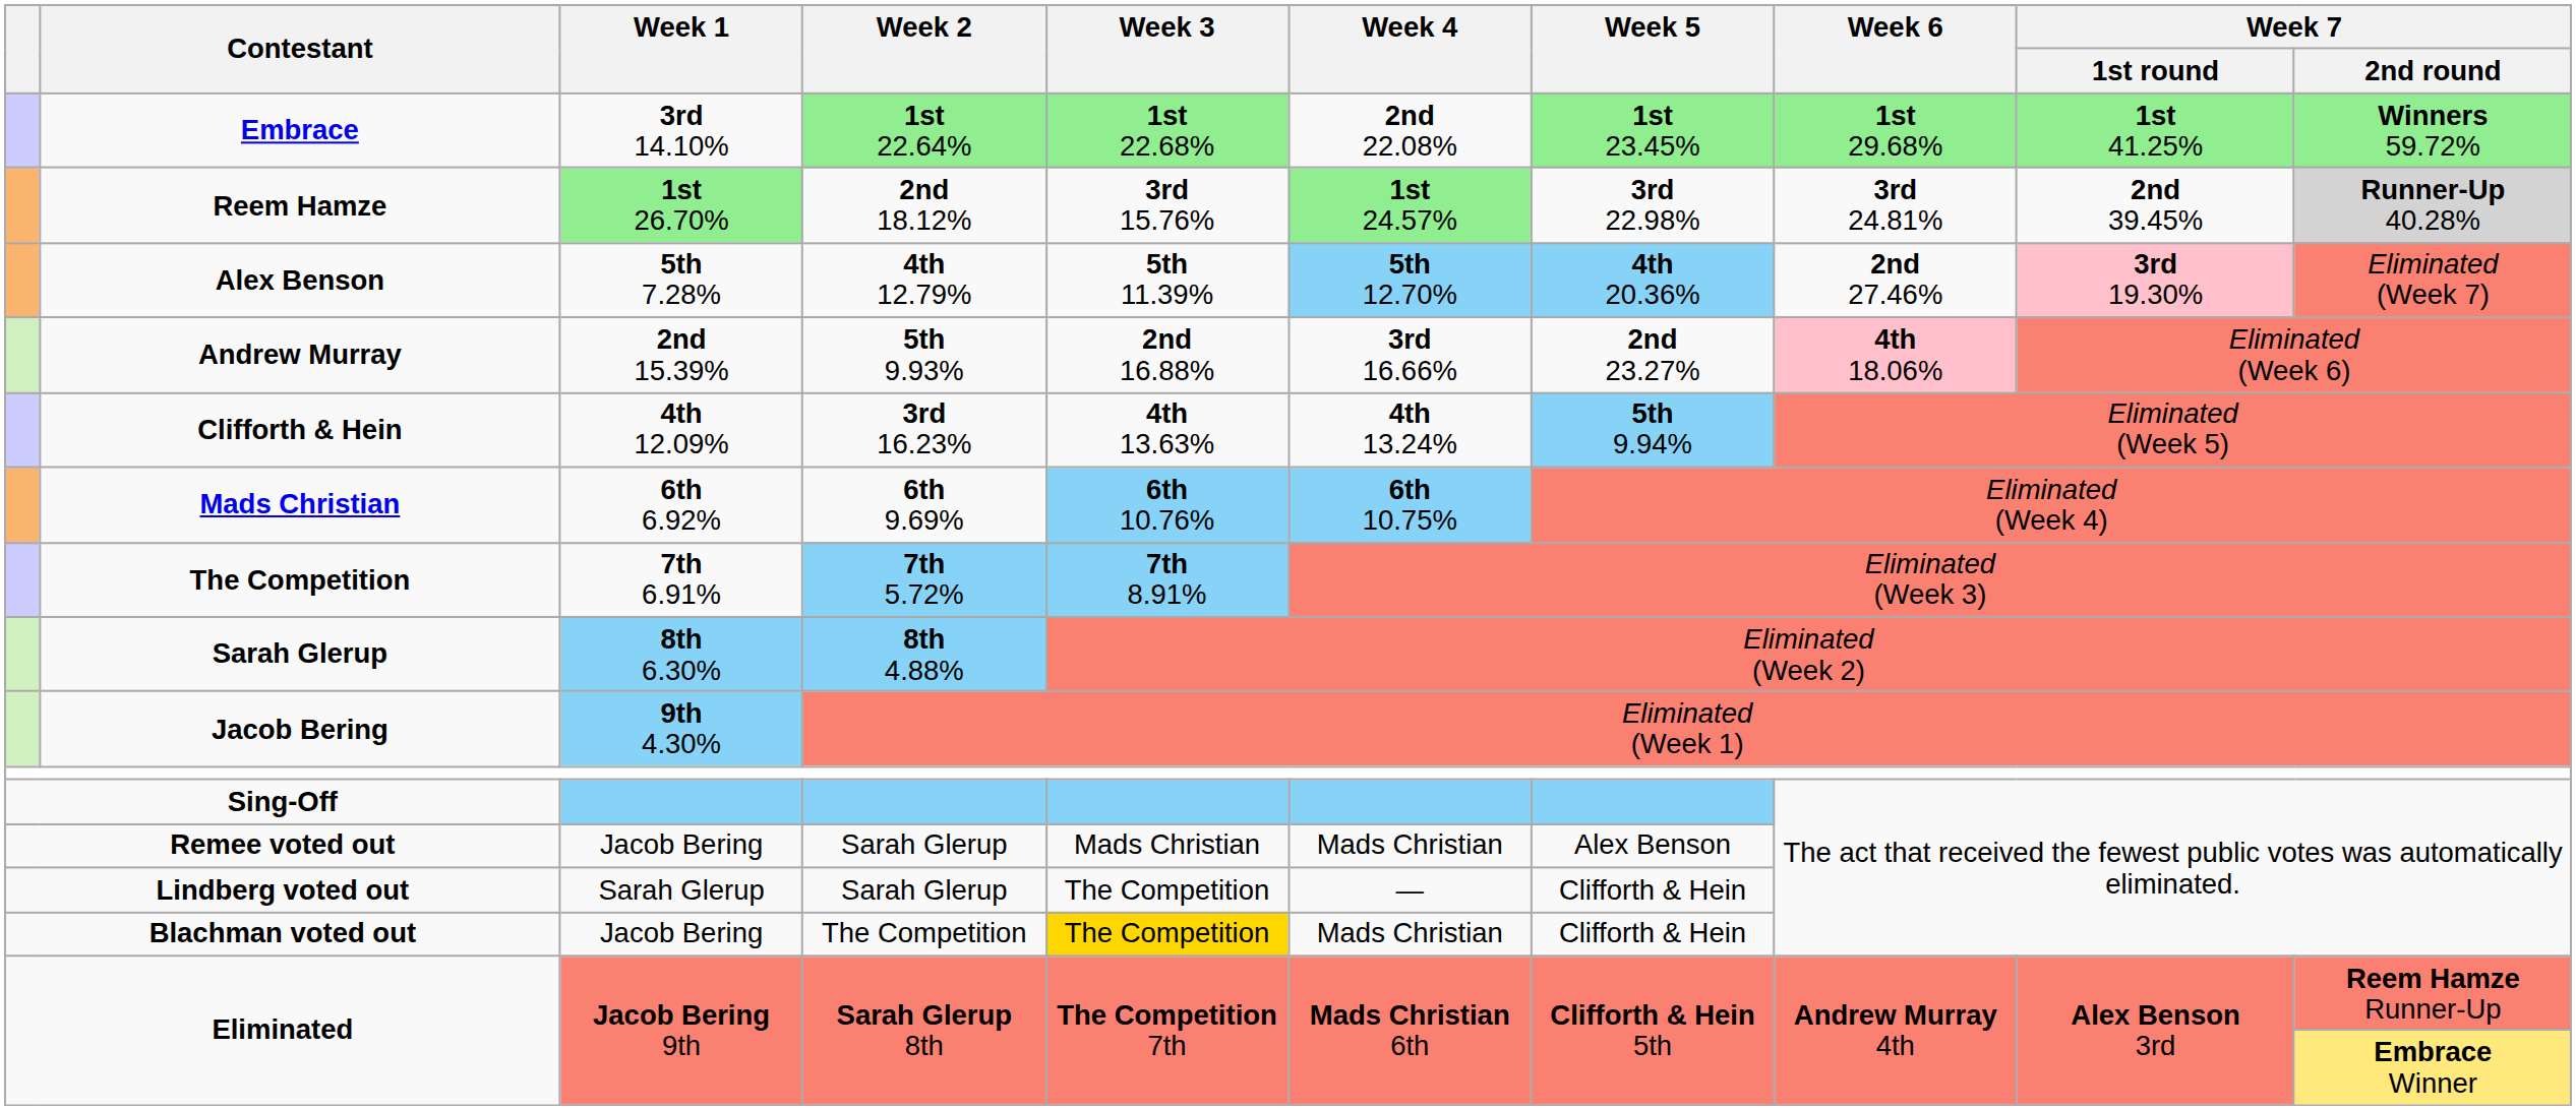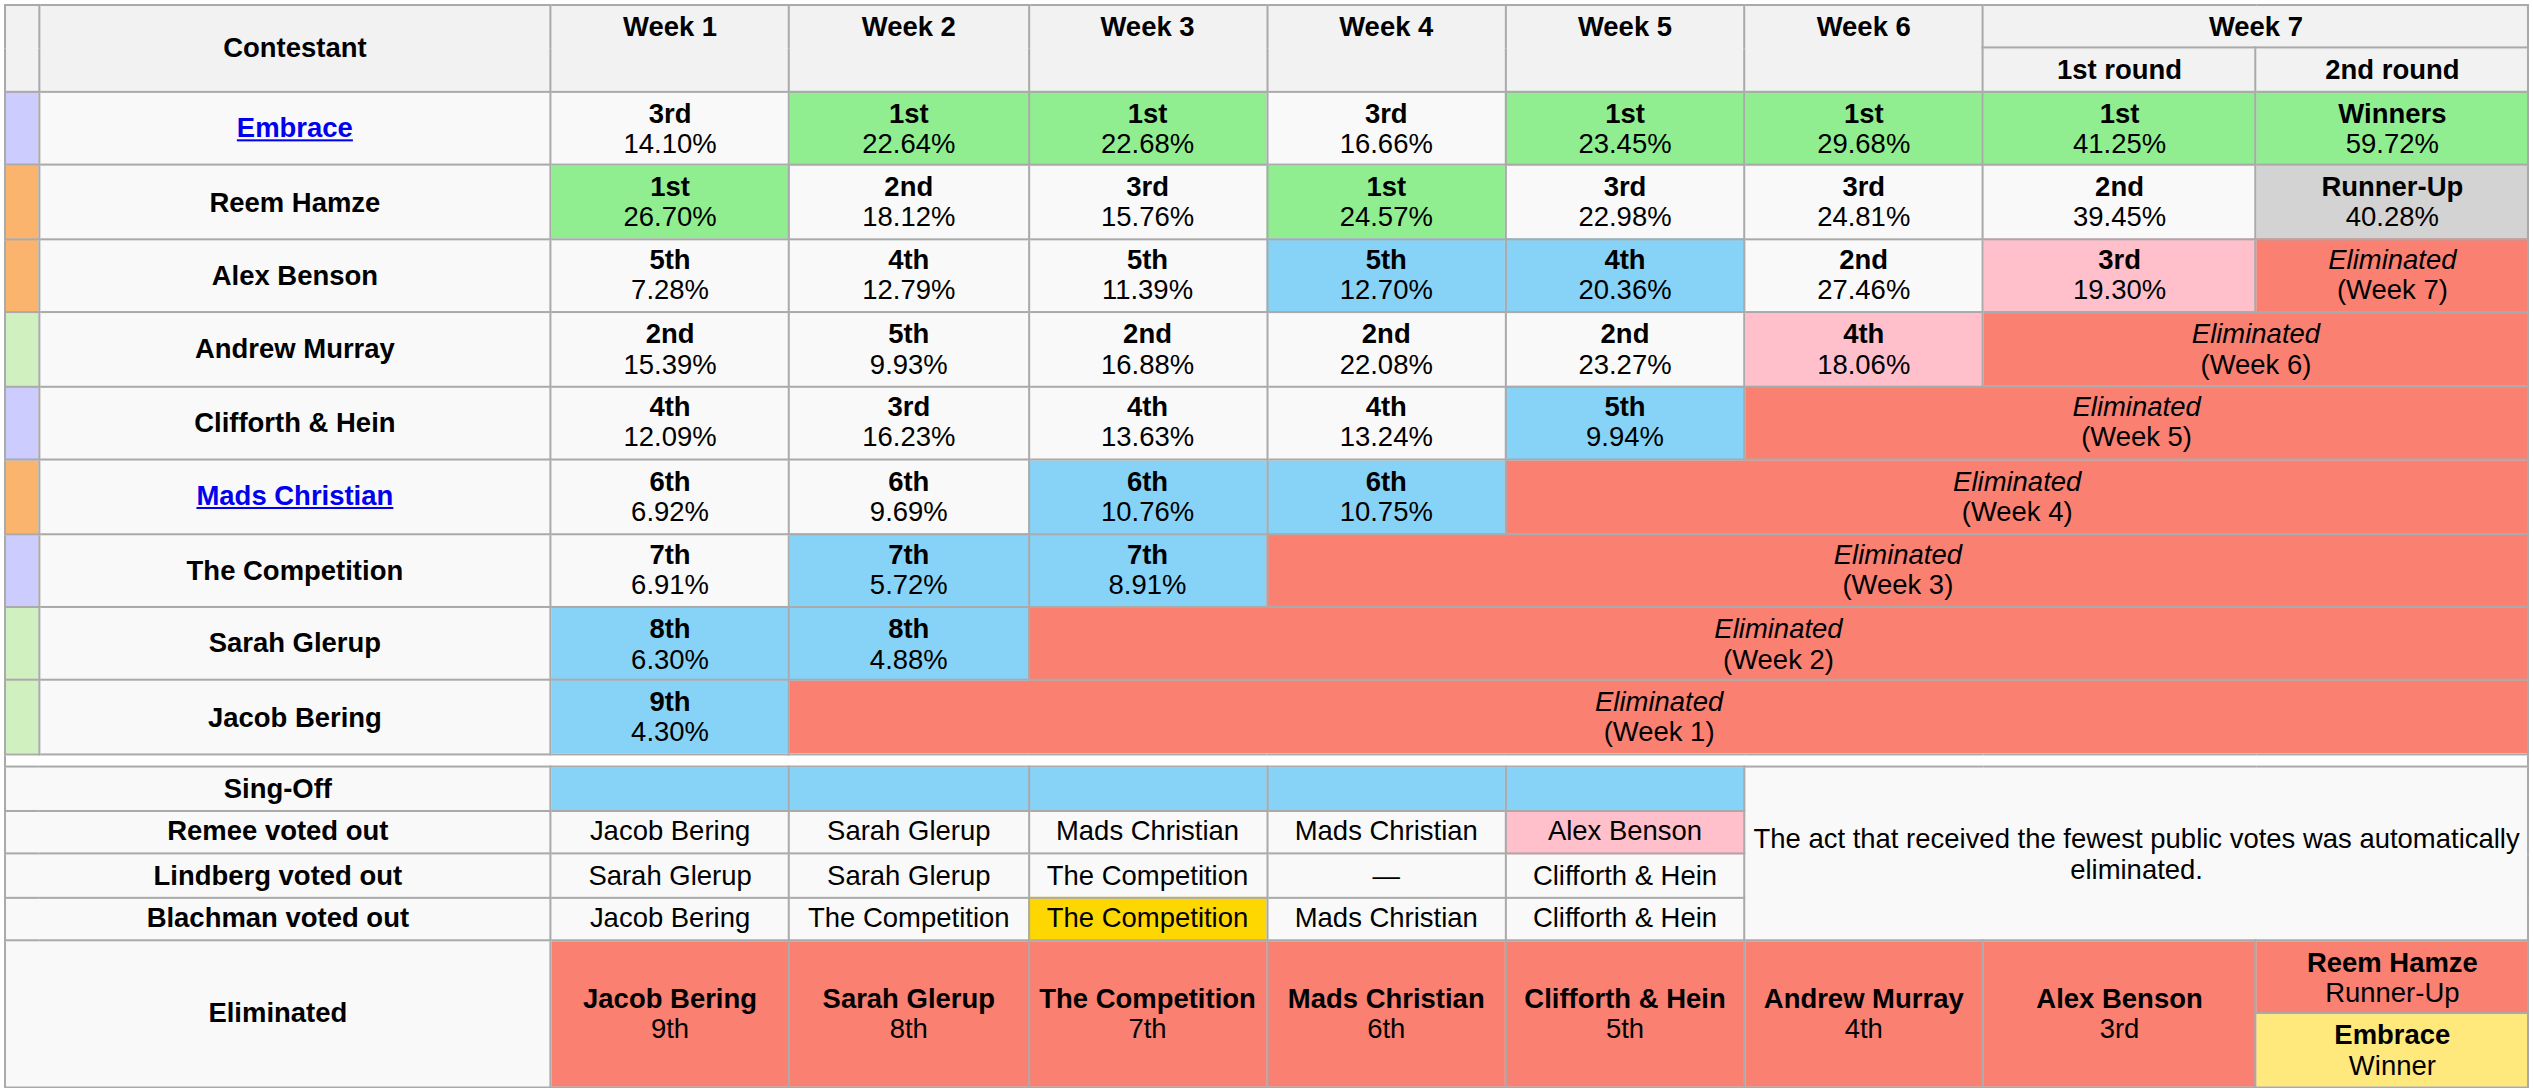 <table class="wikitable" style="text-align:center; font-size:85%">
 <tr>
 <th style="width:1%" rowspan=2></th>
 <th style="width:15%" rowspan=2>Contestant</th>
 <th style="width:7%" rowspan=2 valign=top>Week 1</th>
 <th style="width:7%" rowspan=2 valign=top>Week 2</th>
 <th style="width:7%" rowspan=2 valign=top>Week 3</th>
 <th style="width:7%" rowspan=2 valign=top>Week 4</th>
 <th style="width:7%" rowspan=2 valign=top>Week 5</th>
 <th style="width:7%" rowspan=2 valign=top>Week 6</th>
 <th colspan=2>Week 7</th>
 </tr>
 <tr>
 <th style="width:8%">1st round</th>
 <th style="width:8%">2nd round</th>
 </tr>
 <tr>
 <td style="background:#Ccf"></td>
 <td><strong><a href='#'>Embrace</a></strong></td>
 <td><strong>3rd</strong><br>14.10%</td>
 <td bgcolor="lightgreen"><strong>1st</strong><br>22.64%</td>
 <td bgcolor="lightgreen"><strong>1st</strong><br>22.68%</td>
-<td><strong>2nd</strong><br>22.08%</td>
+<td><strong>3rd</strong><br>16.66%</td>
 <td bgcolor="lightgreen"><strong>1st</strong><br>23.45%</td>
 <td bgcolor="lightgreen"><strong>1st</strong><br>29.68%</td>
 <td bgcolor="lightgreen"><strong>1st</strong><br>41.25%</td>
 <td bgcolor="lightgreen"><strong>Winners</strong><br>59.72%</td>
 </tr>
 <tr>
 <td style="background:#fbb46e"></td>
 <td><strong>Reem Hamze</strong></td>
 <td bgcolor="lightgreen"><strong>1st</strong><br>26.70%</td>
 <td><strong>2nd</strong><br>18.12%</td>
 <td><strong>3rd</strong><br>15.76%</td>
 <td bgcolor="lightgreen"><strong>1st</strong><br>24.57%</td>
 <td><strong>3rd</strong><br>22.98%</td>
 <td><strong>3rd</strong><br>24.81%</td>
 <td><strong>2nd</strong><br>39.45%</td>
 <td bgcolor="lightgrey"><strong>Runner-Up</strong><br>40.28%</td>
 </tr>
 <tr>
 <td style="background:#fbb46e"></td>
 <td><strong>Alex Benson</strong></td>
 <td><strong>5th</strong><br>7.28%</td>
 <td><strong>4th</strong><br>12.79%</td>
 <td><strong>5th</strong><br>11.39%</td>
 <td bgcolor="#87D3F8"><strong>5th</strong><br>12.70%</td>
 <td bgcolor="#87D3F8"><strong>4th</strong><br>20.36%</td>
 <td><strong>2nd</strong><br>27.46%</td>
 <td bgcolor="pink"><strong>3rd</strong><br>19.30%</td>
 <td bgcolor="salmon" colspan=2><em>Eliminated</em><br>(Week 7)</td>
 </tr>
 <tr>
 <td style="background:#d0f0c0"></td>
 <td><strong>Andrew Murray</strong></td>
 <td><strong>2nd</strong><br>15.39%</td>
 <td><strong>5th</strong><br>9.93%</td>
 <td><strong>2nd</strong><br>16.88%</td>
-<td><strong>3rd</strong><br>16.66%</td>
+<td><strong>2nd</strong><br>22.08%</td>
 <td><strong>2nd</strong><br>23.27%</td>
 <td bgcolor="pink"><strong>4th</strong><br>18.06%</td>
 <td bgcolor="salmon" colspan=3><em>Eliminated</em><br>(Week 6)</td>
 </tr>
 <tr>
 <td style="background:#Ccf"></td>
 <td><strong>Clifforth & Hein</strong></td>
 <td><strong>4th</strong><br>12.09%</td>
 <td><strong>3rd</strong><br>16.23%</td>
 <td><strong>4th</strong><br>13.63%</td>
 <td><strong>4th</strong><br>13.24%</td>
 <td bgcolor="#87D3F8"><strong>5th</strong><br>9.94%</td>
 <td bgcolor="salmon" colspan=3><em>Eliminated</em><br>(Week 5)</td>
 </tr>
 <tr>
 <td style="background:#fbb46e"></td>
 <td><strong><a href='#'>Mads Christian</a></strong></td>
 <td><strong>6th</strong><br>6.92%</td>
 <td><strong>6th</strong><br>9.69%</td>
 <td bgcolor="#87D3F8"><strong>6th</strong><br>10.76%</td>
 <td bgcolor="#87D3F8"><strong>6th</strong><br>10.75%</td>
 <td bgcolor="salmon" colspan=4><em>Eliminated</em><br>(Week 4)</td>
 </tr>
 <tr>
 <td style="background:#Ccf"></td>
 <td><strong>The Competition</strong></td>
 <td><strong>7th</strong><br>6.91%</td>
 <td bgcolor="#87D3F8"><strong>7th</strong><br>5.72%</td>
 <td bgcolor="#87D3F8"><strong>7th</strong><br>8.91%</td>
 <td bgcolor="salmon" colspan=5><em>Eliminated</em><br>(Week 3)</td>
 </tr>
 <tr>
 <td style="background:#d0f0c0"></td>
 <td><strong>Sarah Glerup</strong></td>
 <td bgcolor="#87D3F8"><strong>8th</strong><br>6.30%</td>
 <td bgcolor="#87D3F8"><strong>8th</strong><br>4.88%</td>
 <td bgcolor="salmon" colspan=6><em>Eliminated</em><br>(Week 2)</td>
 </tr>
 <tr>
 <td style="background:#d0f0c0"></td>
 <td><strong>Jacob Bering</strong></td>
 <td bgcolor="#87D3F8"><strong>9th</strong><br>4.30%</td>
 <td bgcolor="salmon" colspan=7><em>Eliminated</em><br>(Week 1)</td>
 </tr>
 <tr>
 <td style="background:#FFFFFF" colspan=10></td>
 </tr>
 <tr>
 <td colspan=2><strong>Sing-Off</strong></td>
 <td style="background:#87D3F8"></td>
 <td style="background:#87D3F8"></td>
 <td style="background:#87D3F8"></td>
 <td style="background:#87D3F8"></td>
 <td style="background:#87D3F8"></td>
 <td colspan=3 rowspan=4>The act that received the fewest public votes was automatically eliminated.</td>
 </tr>
 <tr>
 <td colspan=2><strong>Remee voted out</strong></td>
 <td>Jacob Bering</td>
 <td>Sarah Glerup</td>
 <td>Mads Christian</td>
 <td>Mads Christian</td>
-<td>Alex Benson</td>
+<td style="background: pink;">Alex Benson</td>
 </tr>
 <tr>
 <td colspan=2><strong>Lindberg voted out</strong></td>
 <td>Sarah Glerup</td>
 <td>Sarah Glerup</td>
 <td>The Competition</td>
 <td>—</td>
 <td>Clifforth & Hein</td>
 </tr>
 <tr>
 <td colspan=2><strong>Blachman voted out</strong></td>
 <td>Jacob Bering</td>
 <td>The Competition</td>
 <td style="background: gold;">The Competition</td>
 <td>Mads Christian</td>
 <td>Clifforth & Hein</td>
 </tr>
 <tr>
 <td colspan=2 rowspan=2><strong>Eliminated</strong></td>
 <td style="background:#FA8072" rowspan=2><strong>Jacob Bering</strong><br>9th</td>
 <td style="background:#FA8072" rowspan=2><strong>Sarah Glerup</strong><br>8th</td>
 <td style="background:#FA8072" rowspan=2><strong>The Competition</strong><br>7th</td>
 <td style="background:#FA8072" rowspan=2><strong>Mads Christian</strong><br>6th</td>
 <td style="background:#FA8072" rowspan=2><strong>Clifforth & Hein</strong><br>5th</td>
 <td style="background:#FA8072" rowspan=2><strong>Andrew Murray</strong><br>4th</td>
 <td style="background:#FA8072" rowspan=2><strong>Alex Benson</strong><br>3rd</td>
 <td style="background:#FA8072"><strong>Reem Hamze</strong><br>Runner-Up</td>
 </tr>
 <tr>
 <td style="background:#FFE87C"><strong>Embrace</strong><br>Winner</td>
 </tr>
 <tr>
 </tr>
 </table>
